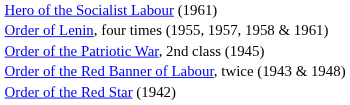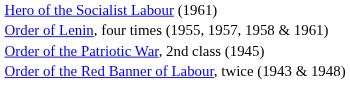 <table>
 <tr>
 <td></td>
 <td><a href='#'>Hero of the Socialist Labour</a> (1961)</td>
 </tr>
 <tr>
 <td></td>
 <td><a href='#'>Order of Lenin</a>, four times (1955, 1957, 1958 & 1961)</td>
 </tr>
 <tr>
 <td></td>
 <td><a href='#'>Order of the Patriotic War</a>, 2nd class (1945)</td>
 </tr>
 <tr>
 <td></td>
 <td><a href='#'>Order of the Red Banner of Labour</a>, twice (1943 & 1948)</td>
 </tr>
-<tr>
-<td></td>
-<td><a href='#'>Order of the Red Star</a> (1942)</td>
-</tr>
 </table>
